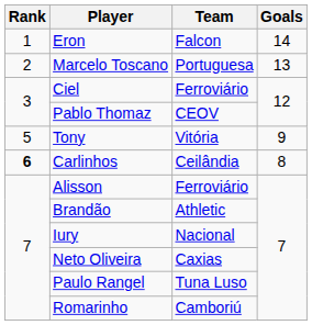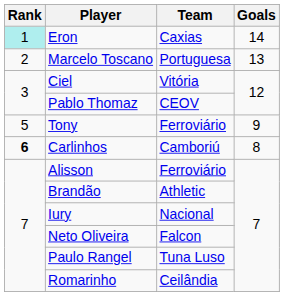 <table class="wikitable" style="text-align:left">
 <tr>
 <th>Rank</th>
 <th>Player</th>
 <th>Team</th>
 <th>Goals</th>
 </tr>
 <tr>
-<td align=center>1</td>
+<td align=center style="background: paleturquoise;">1</td>
 <td><a href='#'>Eron</a></td>
-<td> <a href='#'>Falcon</a></td>
+<td> <a href='#'>Caxias</a></td>
 <td align=center>14</td>
 </tr>
 <tr>
 <td align=center>2</td>
 <td><a href='#'>Marcelo Toscano</a></td>
 <td> <a href='#'>Portuguesa</a></td>
 <td align=center>13</td>
 </tr>
 <tr>
 <td align=center rowspan=2>3</td>
 <td><a href='#'>Ciel</a></td>
-<td> <a href='#'>Ferroviário</a></td>
+<td> <a href='#'>Vitória</a></td>
 <td align=center rowspan=2>12</td>
 </tr>
 <tr>
 <td><a href='#'>Pablo Thomaz</a></td>
 <td> <a href='#'>CEOV</a></td>
 </tr>
 <tr>
 <td align=center>5</td>
 <td><a href='#'>Tony</a></td>
-<td> <a href='#'>Vitória</a></td>
+<td> <a href='#'>Ferroviário</a></td>
 <td align=center>9</td>
 </tr>
 <tr>
 <td align=center><strong>6</strong></td>
 <td><a href='#'>Carlinhos</a></td>
-<td> <a href='#'>Ceilândia</a></td>
+<td> <a href='#'>Camboriú</a></td>
 <td align=center>8</td>
 </tr>
 <tr>
 <td align=center rowspan=6>7</td>
 <td><a href='#'>Alisson</a></td>
 <td> <a href='#'>Ferroviário</a></td>
 <td align=center rowspan=6>7</td>
 </tr>
 <tr>
 <td><a href='#'>Brandão</a></td>
 <td> <a href='#'>Athletic</a></td>
 </tr>
 <tr>
 <td><a href='#'>Iury</a></td>
 <td> <a href='#'>Nacional</a></td>
 </tr>
 <tr>
 <td><a href='#'>Neto Oliveira</a></td>
-<td> <a href='#'>Caxias</a></td>
+<td> <a href='#'>Falcon</a></td>
 </tr>
 <tr>
 <td><a href='#'>Paulo Rangel</a></td>
 <td> <a href='#'>Tuna Luso</a></td>
 </tr>
 <tr>
 <td><a href='#'>Romarinho</a></td>
-<td> <a href='#'>Camboriú</a></td>
+<td> <a href='#'>Ceilândia</a></td>
 </tr>
 </table>
